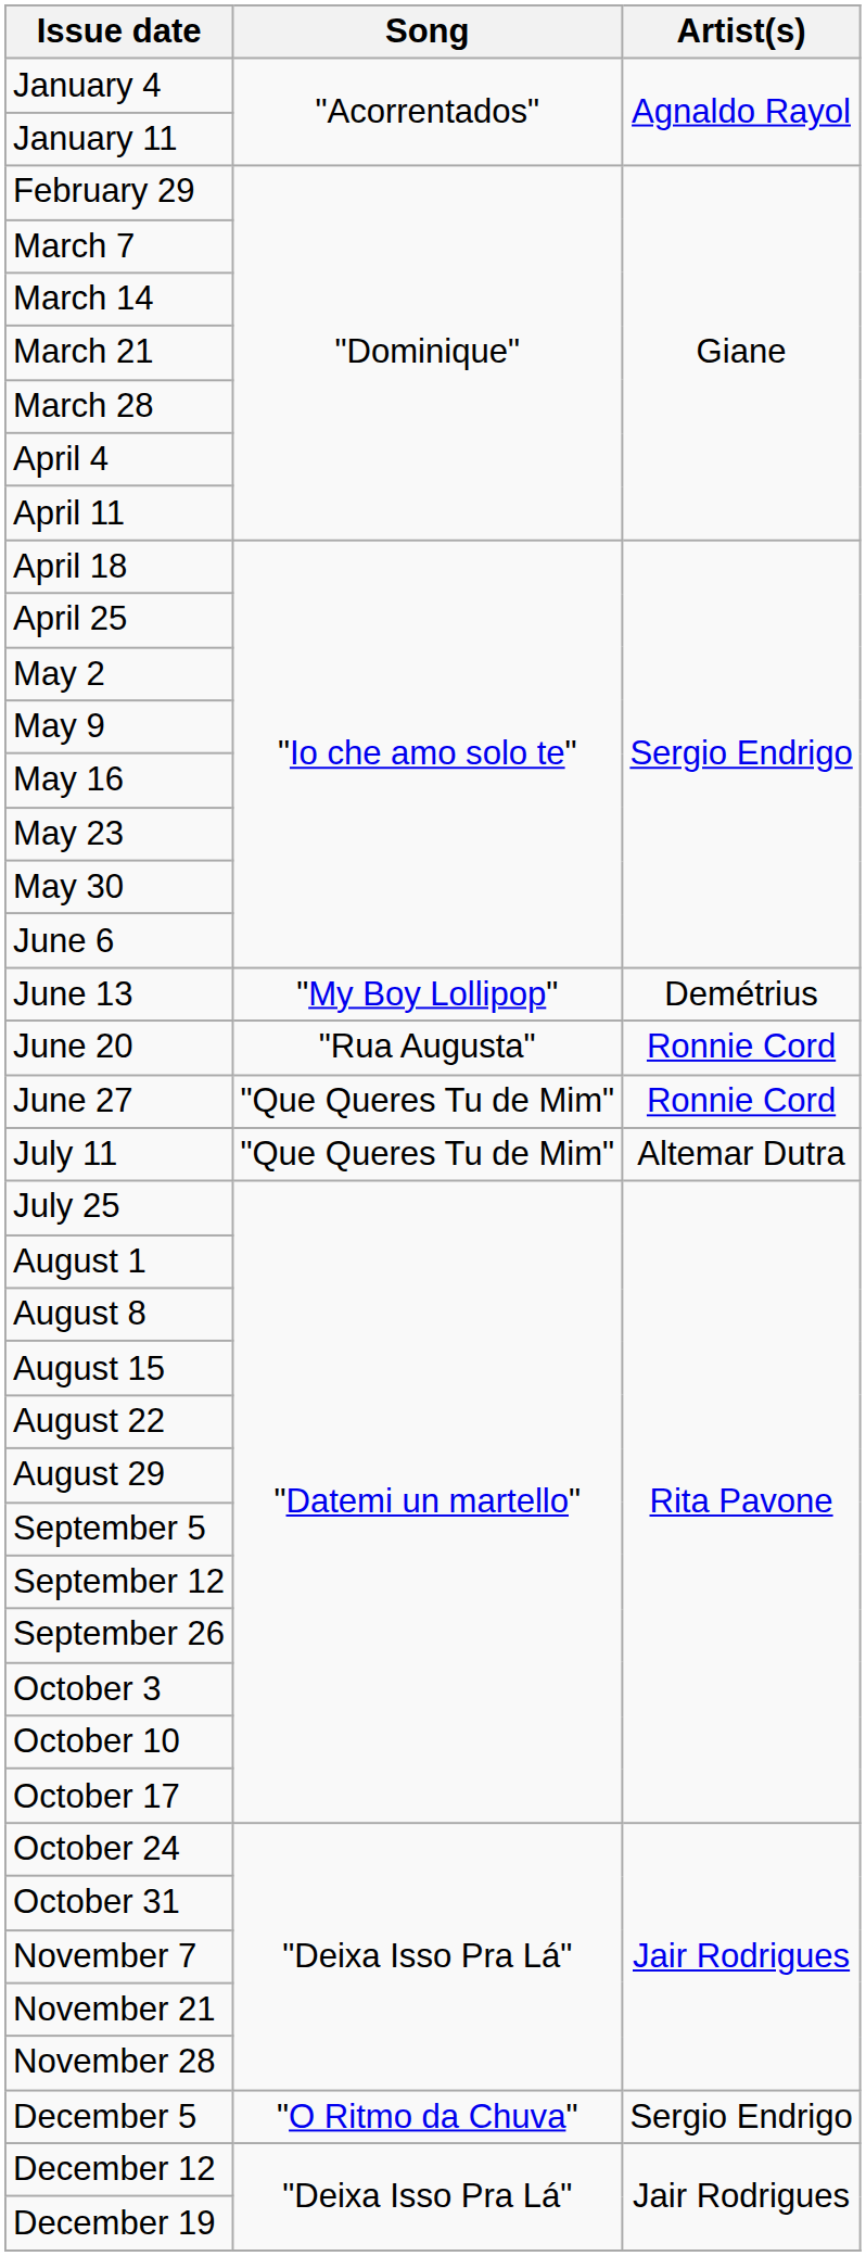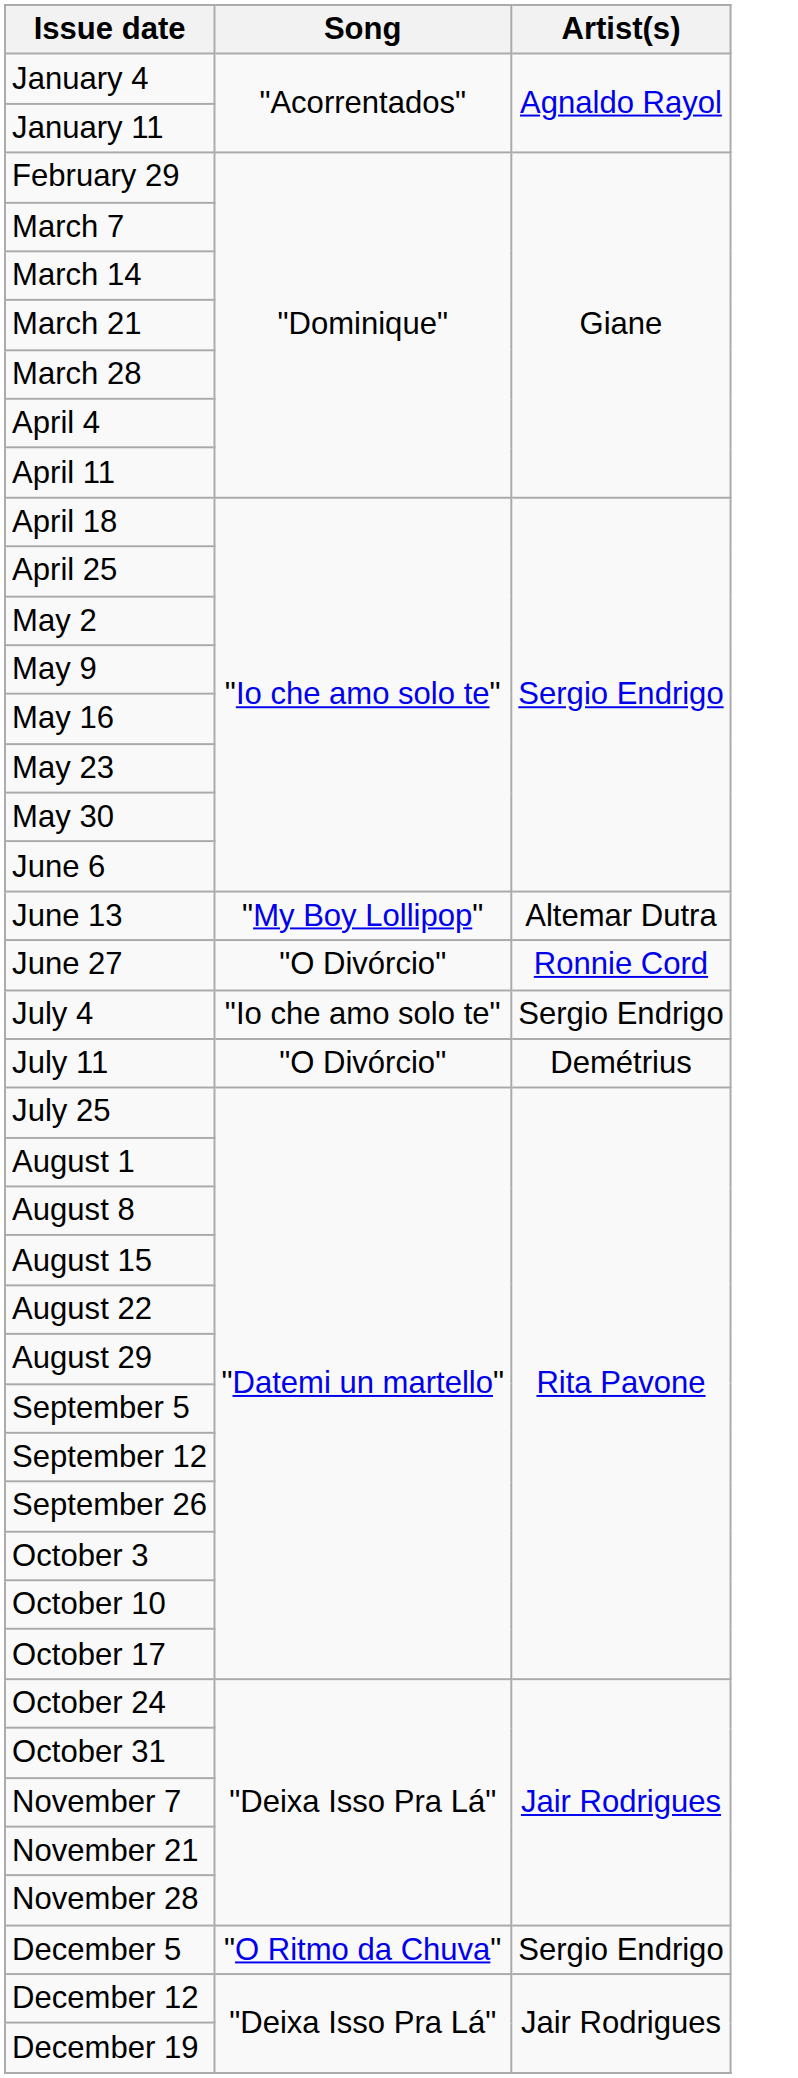 <table class="wikitable">
 <tr>
 <th>Issue date</th>
 <th>Song</th>
 <th>Artist(s)</th>
 </tr>
 <tr>
 <td>January 4</td>
 <td align="center" rowspan="2">"Acorrentados"</td>
 <td align="center" rowspan="2"><a href='#'>Agnaldo Rayol</a></td>
 </tr>
 <tr>
 <td>January 11</td>
 </tr>
 <tr>
 <td>February 29</td>
 <td align="center" rowspan="7">"Dominique"</td>
 <td align="center" rowspan="7">Giane</td>
 </tr>
 <tr>
 <td>March 7</td>
 </tr>
 <tr>
 <td>March 14</td>
 </tr>
 <tr>
 <td>March 21</td>
 </tr>
 <tr>
 <td>March 28</td>
 </tr>
 <tr>
 <td>April 4</td>
 </tr>
 <tr>
 <td>April 11</td>
 </tr>
 <tr>
 <td>April 18</td>
 <td align="center" rowspan="8">"<a href='#'>Io che amo solo te</a>"</td>
 <td align="center" rowspan="8"><a href='#'>Sergio Endrigo</a></td>
 </tr>
 <tr>
 <td>April 25</td>
 </tr>
 <tr>
 <td>May 2</td>
 </tr>
 <tr>
 <td>May 9</td>
 </tr>
 <tr>
 <td>May 16</td>
 </tr>
 <tr>
 <td>May 23</td>
 </tr>
 <tr>
 <td>May 30</td>
 </tr>
 <tr>
 <td>June 6</td>
 </tr>
 <tr>
 <td>June 13</td>
 <td align="center" rowspan="1">"<a href='#'>My Boy Lollipop</a>"</td>
-<td align="center" rowspan="1">Demétrius</td>
+<td align="center" rowspan="1">Altemar Dutra</td>
 </tr>
 <tr>
-<td>June 20</td>
-<td align="center" rowspan="1">"Rua Augusta"</td>
+<td>June 27</td>
+<td align="center" rowspan="1">"O Divórcio"</td>
 <td align="center" rowspan="1"><a href='#'>Ronnie Cord</a></td>
 </tr>
 <tr>
-<td>June 27</td>
-<td align="center" rowspan="1">"Que Queres Tu de Mim"</td>
-<td align="center" rowspan="1"><a href='#'>Ronnie Cord</a></td>
+<td>July 4</td>
+<td align="center" rowspan="1">"Io che amo solo te"</td>
+<td align="center" rowspan="1">Sergio Endrigo</td>
 </tr>
 <tr>
 <td>July 11</td>
-<td align="center" rowspan="1">"Que Queres Tu de Mim"</td>
-<td align="center" rowspan="1">Altemar Dutra</td>
+<td align="center" rowspan="1">"O Divórcio"</td>
+<td align="center" rowspan="1">Demétrius</td>
 </tr>
 <tr>
 <td>July 25</td>
 <td align="center" rowspan="12">"<a href='#'>Datemi un martello</a>"</td>
 <td align="center" rowspan="12"><a href='#'>Rita Pavone</a></td>
 </tr>
 <tr>
 <td>August 1</td>
 </tr>
 <tr>
 <td>August 8</td>
 </tr>
 <tr>
 <td>August 15</td>
 </tr>
 <tr>
 <td>August 22</td>
 </tr>
 <tr>
 <td>August 29</td>
 </tr>
 <tr>
 <td>September 5</td>
 </tr>
 <tr>
 <td>September 12</td>
 </tr>
 <tr>
 <td>September 26</td>
 </tr>
 <tr>
 <td>October 3</td>
 </tr>
 <tr>
 <td>October 10</td>
 </tr>
 <tr>
 <td>October 17</td>
 </tr>
 <tr>
 <td>October 24</td>
 <td align="center" rowspan="5">"Deixa Isso Pra Lá"</td>
 <td align="center" rowspan="5"><a href='#'>Jair Rodrigues</a></td>
 </tr>
 <tr>
 <td>October 31</td>
 </tr>
 <tr>
 <td>November 7</td>
 </tr>
 <tr>
 <td>November 21</td>
 </tr>
 <tr>
 <td>November 28</td>
 </tr>
 <tr>
 <td>December 5</td>
 <td align="center" rowspan="1">"<a href='#'>O Ritmo da Chuva</a>"</td>
 <td align="center" rowspan="1">Sergio Endrigo</td>
 </tr>
 <tr>
 <td>December 12</td>
 <td align="center" rowspan="2">"Deixa Isso Pra Lá"</td>
 <td align="center" rowspan="2">Jair Rodrigues</td>
 </tr>
 <tr>
 <td>December 19</td>
 </tr>
 <tr>
 </tr>
 </table>
